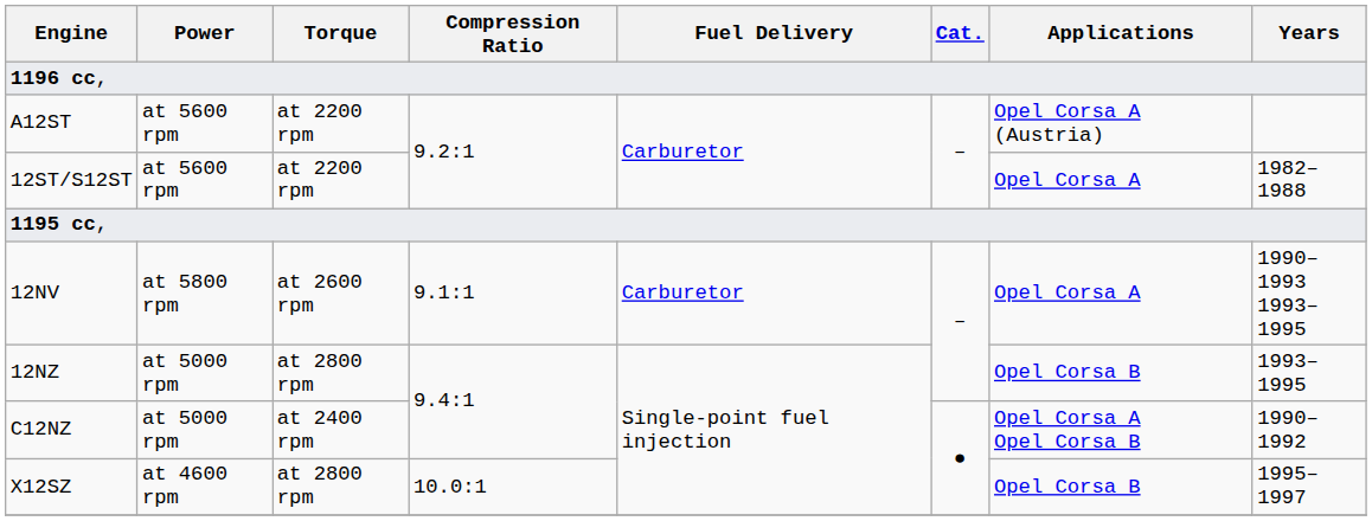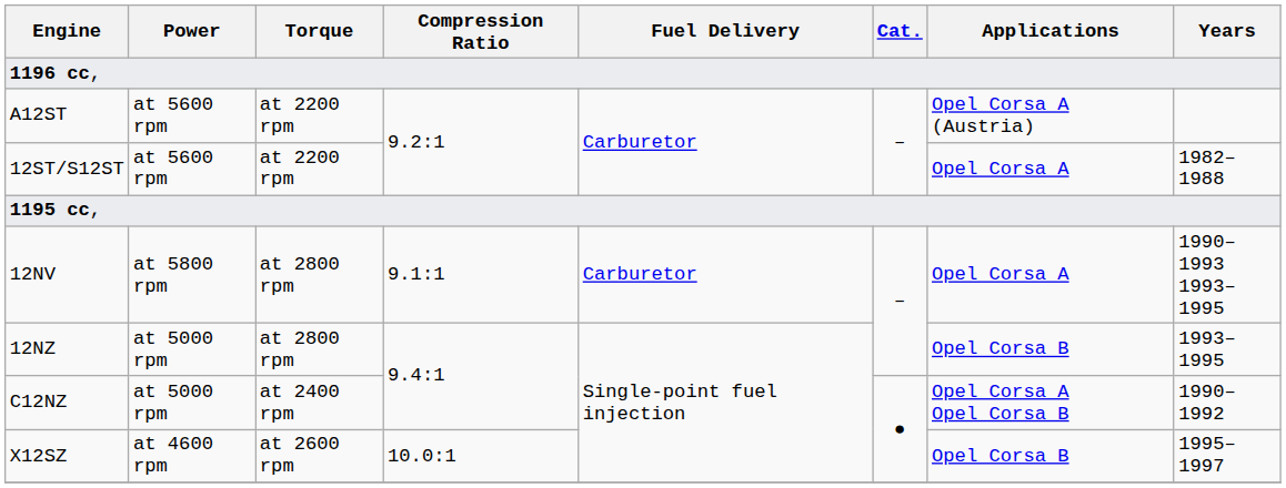 <table class="wikitable">
 <tr>
 <th>Engine</th>
 <th>Power</th>
 <th>Torque</th>
 <th>Compression Ratio</th>
 <th>Fuel Delivery</th>
 <th><a href='#'>Cat.</a></th>
 <th>Applications</th>
 <th>Years</th>
 </tr>
 <tr>
 <td colspan=8 align="left" style="background-color:#EAECF0;"><strong>1196 cc</strong>, </td>
 </tr>
 <tr>
 <td>A12ST</td>
 <td> at 5600 rpm</td>
 <td> at 2200 rpm</td>
 <td rowspan=2>9.2:1</td>
 <td rowspan=2><a href='#'>Carburetor</a></td>
 <td rowspan=2 align=center>–</td>
 <td><a href='#'>Opel Corsa A</a> (Austria)</td>
 <td></td>
 </tr>
 <tr>
 <td>12ST/S12ST</td>
 <td> at 5600 rpm</td>
 <td> at 2200 rpm</td>
 <td><a href='#'>Opel Corsa A</a></td>
 <td>1982–1988</td>
 </tr>
 <tr>
 <td colspan=8 align="left" style="background-color:#EAECF0;"><strong>1195 cc</strong>, </td>
 </tr>
 <tr>
 <td>12NV</td>
 <td> at 5800 rpm</td>
-<td> at 2600 rpm</td>
+<td> at 2800 rpm</td>
 <td>9.1:1</td>
 <td><a href='#'>Carburetor</a></td>
 <td rowspan=2 align=center>–</td>
 <td><a href='#'>Opel Corsa A</a></td>
 <td>1990–1993<br>1993–1995</td>
 </tr>
 <tr>
 <td>12NZ</td>
 <td> at 5000 rpm</td>
 <td> at 2800 rpm</td>
 <td rowspan=2>9.4:1</td>
 <td rowspan=3>Single-point fuel injection</td>
 <td><a href='#'>Opel Corsa B</a></td>
 <td>1993–1995</td>
 </tr>
 <tr>
 <td>C12NZ</td>
 <td> at 5000 rpm</td>
 <td> at 2400 rpm</td>
 <td align=center rowspan=2>●</td>
 <td><a href='#'>Opel Corsa A</a><br><a href='#'>Opel Corsa B</a></td>
 <td>1990–1992</td>
 </tr>
 <tr>
 <td>X12SZ</td>
 <td> at 4600 rpm</td>
-<td> at 2800 rpm</td>
+<td> at 2600 rpm</td>
 <td>10.0:1</td>
 <td><a href='#'>Opel Corsa B</a></td>
 <td>1995–1997</td>
 </tr>
 <tr>
 </tr>
 </table>
